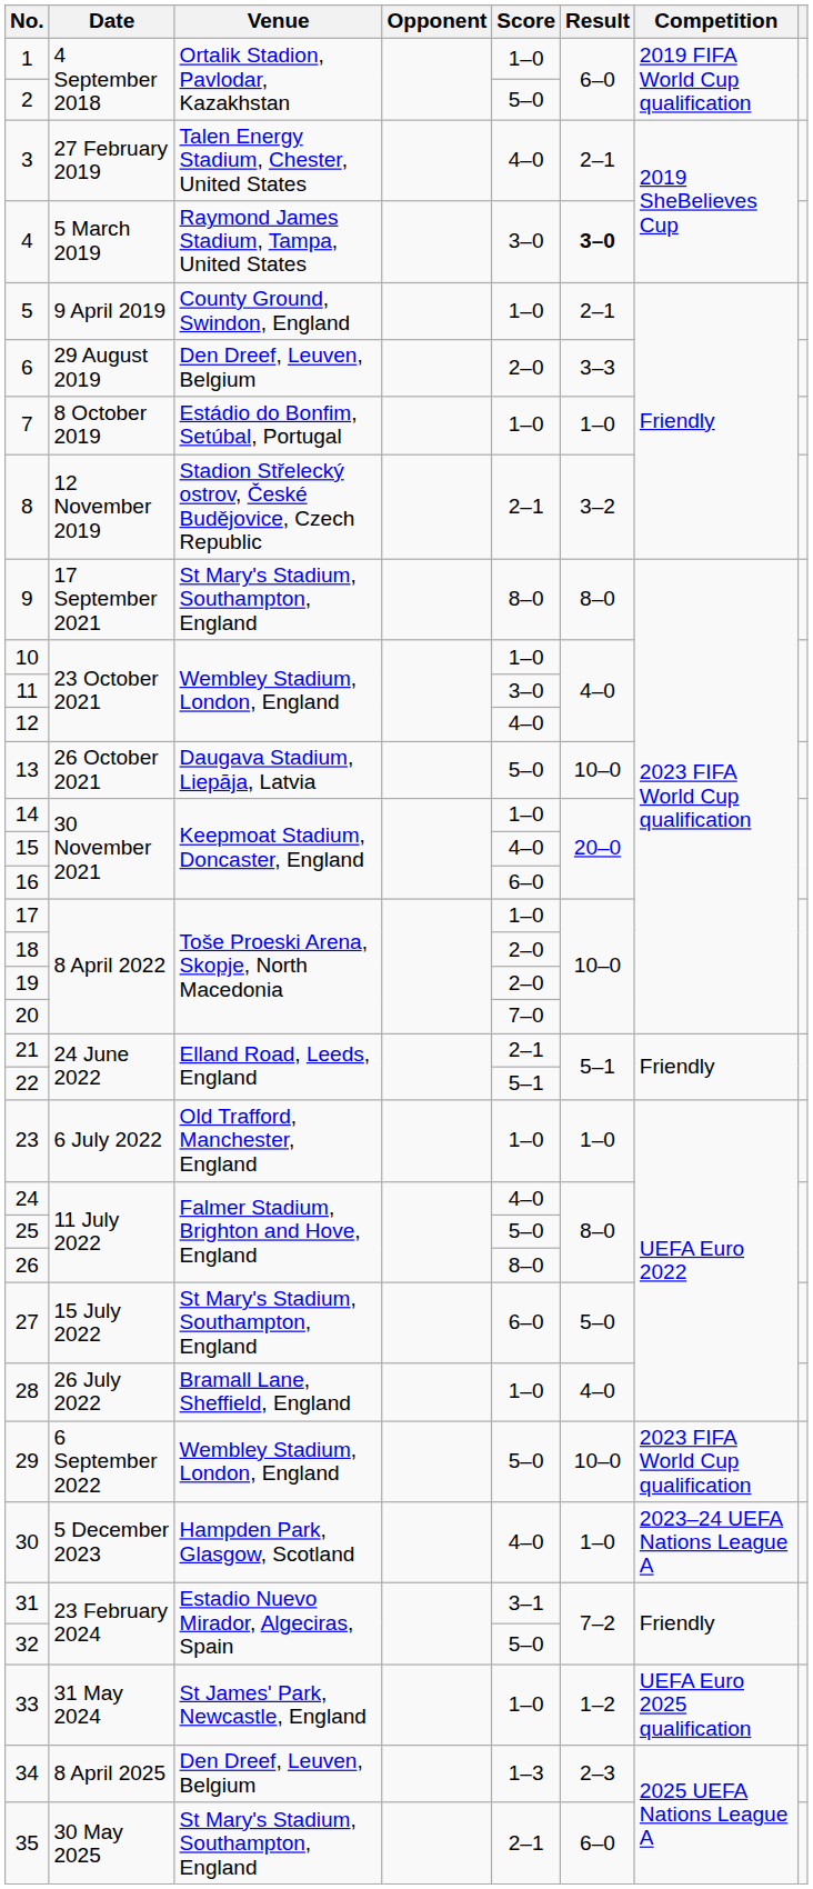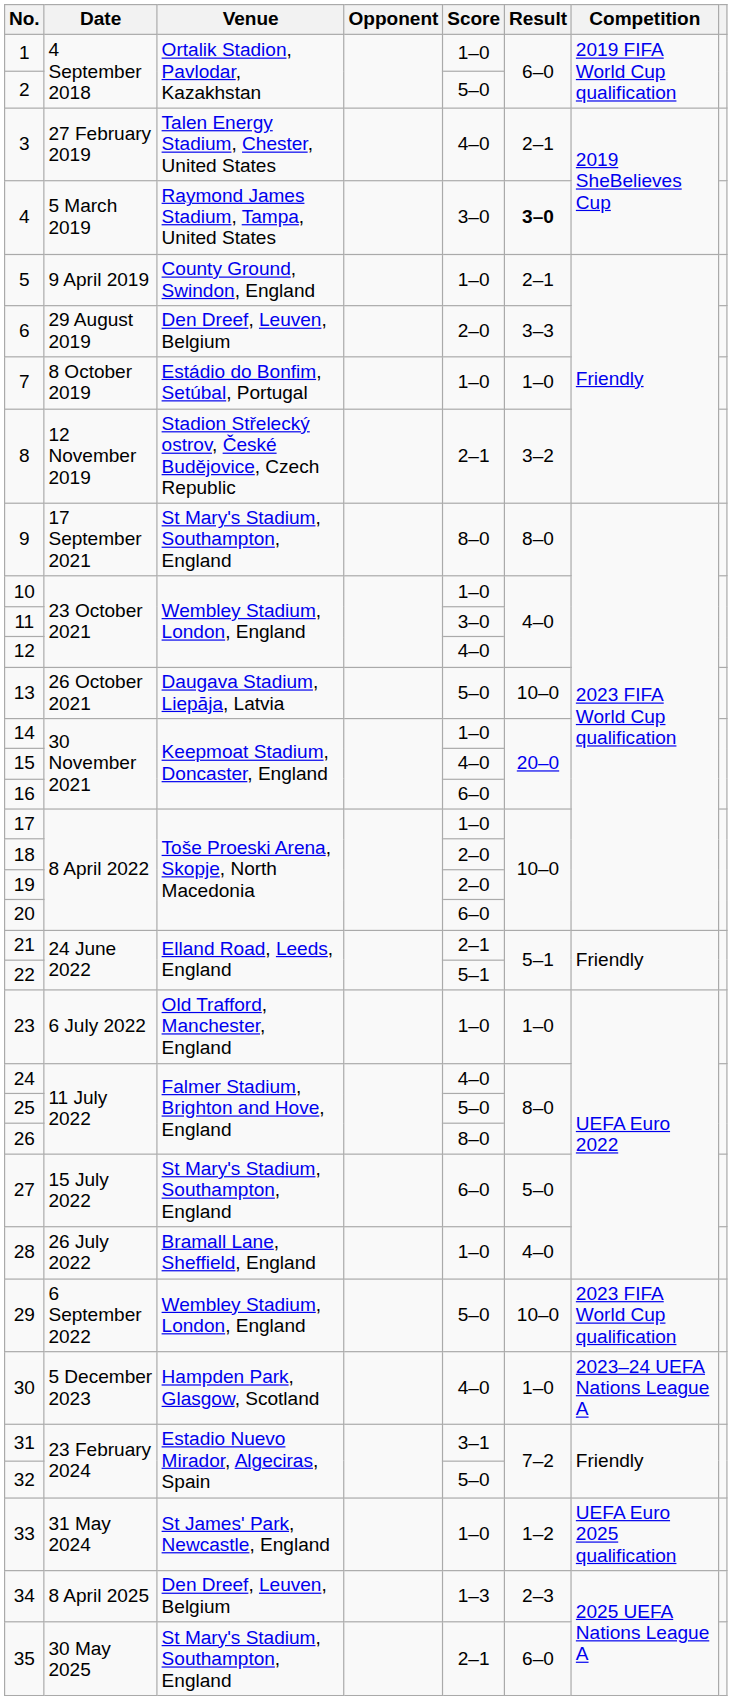 <table class="wikitable sortable">
 <tr>
 <th scope="col">No.</th>
 <th scope="col" data-sort-type="date">Date</th>
 <th scope="col">Venue</th>
 <th scope="col">Opponent</th>
 <th scope="col">Score</th>
 <th scope="col">Result</th>
 <th scope="col">Competition</th>
 <th scope="col" class="unsortable"></th>
 </tr>
 <tr>
 <td style="text-align:center;">1</td>
 <td rowspan="2">4 September 2018</td>
 <td rowspan="2"><a href='#'>Ortalik Stadion</a>, <a href='#'>Pavlodar</a>, Kazakhstan</td>
 <td rowspan="2"></td>
 <td style="text-align:center;">1–0</td>
 <td rowspan="2" style="text-align:center;">6–0</td>
 <td rowspan="2"><a href='#'>2019 FIFA World Cup qualification</a></td>
 <td rowspan="2" style="text-align:center;"></td>
 </tr>
 <tr style="text-align:center;">
 <td>2</td>
 <td style="text-align:center;">5–0</td>
 </tr>
 <tr>
 <td style="text-align:center;">3</td>
 <td>27 February 2019</td>
 <td><a href='#'>Talen Energy Stadium</a>, <a href='#'>Chester</a>, United States</td>
 <td></td>
 <td style="text-align:center;">4–0</td>
 <td style="text-align:center;">2–1</td>
 <td rowspan="2"><a href='#'>2019 SheBelieves Cup</a></td>
 <td style="text-align:center;"></td>
 </tr>
 <tr>
 <td style="text-align:center;">4</td>
 <td>5 March 2019</td>
 <td><a href='#'>Raymond James Stadium</a>, <a href='#'>Tampa</a>, United States</td>
 <td></td>
 <td align=center>3–0</td>
 <td style="text-align:center;"><strong>3–0</strong></td>
 <td style="text-align:center;"></td>
 </tr>
 <tr>
 <td style="text-align:center;">5</td>
 <td>9 April 2019</td>
 <td><a href='#'>County Ground</a>, <a href='#'>Swindon</a>, England</td>
 <td></td>
 <td align=center>1–0</td>
 <td style="text-align:center;">2–1</td>
 <td rowspan="4"><a href='#'>Friendly</a></td>
 <td style="text-align:center;"></td>
 </tr>
 <tr>
 <td style="text-align:center;">6</td>
 <td>29 August 2019</td>
 <td><a href='#'>Den Dreef</a>, <a href='#'>Leuven</a>, Belgium</td>
 <td></td>
 <td align=center>2–0</td>
 <td style="text-align:center;">3–3</td>
 <td style="text-align:center;"></td>
 </tr>
 <tr>
 <td style="text-align:center;">7</td>
 <td>8 October 2019</td>
 <td><a href='#'>Estádio do Bonfim</a>, <a href='#'>Setúbal</a>, Portugal</td>
 <td></td>
 <td align=center>1–0</td>
 <td style="text-align:center;">1–0</td>
 <td style="text-align:center;"></td>
 </tr>
 <tr>
 <td style="text-align:center;">8</td>
 <td>12 November 2019</td>
 <td><a href='#'>Stadion Střelecký ostrov</a>, <a href='#'>České Budějovice</a>, Czech Republic</td>
 <td></td>
 <td align=center>2–1</td>
 <td style="text-align:center;">3–2</td>
 <td style="text-align:center;"></td>
 </tr>
 <tr>
 <td style="text-align:center;">9</td>
 <td>17 September 2021</td>
 <td><a href='#'>St Mary's Stadium</a>, <a href='#'>Southampton</a>, England</td>
 <td></td>
 <td style="text-align:center;">8–0</td>
 <td style="text-align:center;">8–0</td>
 <td rowspan="12"><a href='#'>2023 FIFA World Cup qualification</a></td>
 <td style="text-align:center;"></td>
 </tr>
 <tr>
 <td style="text-align:center;">10</td>
 <td rowspan="3">23 October 2021</td>
 <td rowspan="3"><a href='#'>Wembley Stadium</a>, <a href='#'>London</a>, England</td>
 <td rowspan="3"></td>
 <td style="text-align:center;">1–0</td>
 <td rowspan="3" style="text-align:center;">4–0</td>
 <td rowspan="3" style="text-align:center;"></td>
 </tr>
 <tr>
 <td style="text-align:center;">11</td>
 <td style="text-align:center;">3–0</td>
 </tr>
 <tr>
 <td style="text-align:center;">12</td>
 <td style="text-align:center;">4–0</td>
 </tr>
 <tr>
 <td style="text-align:center;">13</td>
 <td>26 October 2021</td>
 <td><a href='#'>Daugava Stadium</a>, <a href='#'>Liepāja</a>, Latvia</td>
 <td></td>
 <td style="text-align:center;">5–0</td>
 <td style="text-align:center;">10–0</td>
 <td style="text-align:center;"></td>
 </tr>
 <tr>
 <td style="text-align:center;">14</td>
 <td rowspan="3">30 November 2021</td>
 <td rowspan="3"><a href='#'>Keepmoat Stadium</a>, <a href='#'>Doncaster</a>, England</td>
 <td rowspan="3"></td>
 <td style="text-align:center;">1–0</td>
 <td rowspan="3" style="text-align:center;"><a href='#'>20–0</a></td>
 <td rowspan="3" style="text-align:center;"></td>
 </tr>
 <tr>
 <td style="text-align:center;">15</td>
 <td style="text-align:center;">4–0</td>
 </tr>
 <tr>
 <td style="text-align:center;">16</td>
 <td style="text-align:center;">6–0</td>
 </tr>
 <tr>
 <td style="text-align:center;">17</td>
 <td rowspan="4">8 April 2022</td>
 <td rowspan="4"><a href='#'>Toše Proeski Arena</a>, <a href='#'>Skopje</a>, North Macedonia</td>
 <td rowspan="4"></td>
 <td style="text-align:center;">1–0</td>
 <td rowspan="4" style="text-align:center;">10–0</td>
 <td rowspan="4" style="text-align:center;"></td>
 </tr>
 <tr>
 <td style="text-align:center;">18</td>
 <td style="text-align:center;">2–0</td>
 </tr>
 <tr>
 <td style="text-align:center;">19</td>
 <td style="text-align:center;">2–0</td>
 </tr>
 <tr>
 <td style="text-align:center;">20</td>
-<td style="text-align:center;">7–0</td>
+<td style="text-align:center;">6–0</td>
 </tr>
 <tr>
 <td style="text-align:center;">21</td>
 <td rowspan="2">24 June 2022</td>
 <td rowspan="2"><a href='#'>Elland Road</a>, <a href='#'>Leeds</a>, England</td>
 <td rowspan="2"></td>
 <td style="text-align:center;">2–1</td>
 <td rowspan="2" style="text-align:center;">5–1</td>
 <td rowspan="2">Friendly</td>
 <td rowspan="2" style="text-align:center;"></td>
 </tr>
 <tr>
 <td style="text-align:center;">22</td>
 <td style="text-align:center;">5–1</td>
 </tr>
 <tr>
 <td style="text-align:center;">23</td>
 <td>6 July 2022</td>
 <td><a href='#'>Old Trafford</a>, <a href='#'>Manchester</a>, England</td>
 <td></td>
 <td style="text-align:center;">1–0</td>
 <td style="text-align:center;">1–0</td>
 <td rowspan="6"><a href='#'>UEFA Euro 2022</a></td>
 <td style="text-align:center;"></td>
 </tr>
 <tr>
 <td style="text-align:center;">24</td>
 <td rowspan="3">11 July 2022</td>
 <td rowspan="3"><a href='#'>Falmer Stadium</a>, <a href='#'>Brighton and Hove</a>, England</td>
 <td rowspan="3"></td>
 <td style="text-align:center;">4–0</td>
 <td rowspan="3" style="text-align:center;">8–0</td>
 <td rowspan="3" style="text-align:center;"></td>
 </tr>
 <tr>
 <td style="text-align:center;">25</td>
 <td style="text-align:center;">5–0</td>
 </tr>
 <tr>
 <td style="text-align:center;">26</td>
 <td style="text-align:center;">8–0</td>
 </tr>
 <tr>
 <td style="text-align:center;">27</td>
 <td>15 July 2022</td>
 <td><a href='#'>St Mary's Stadium</a>, <a href='#'>Southampton</a>, England</td>
 <td></td>
 <td style="text-align:center;">6–0</td>
 <td style="text-align:center;">5–0</td>
 <td style="text-align:center;"></td>
 </tr>
 <tr>
 <td style="text-align:center;">28</td>
 <td>26 July 2022</td>
 <td><a href='#'>Bramall Lane</a>, <a href='#'>Sheffield</a>, England</td>
 <td></td>
 <td style="text-align:center;">1–0</td>
 <td style="text-align:center;">4–0</td>
 <td style="text-align:center;"></td>
 </tr>
 <tr>
 <td style="text-align:center;">29</td>
 <td>6 September 2022</td>
 <td><a href='#'>Wembley Stadium</a>, <a href='#'>London</a>, England</td>
 <td></td>
 <td style="text-align:center;">5–0</td>
 <td style="text-align:center;">10–0</td>
 <td><a href='#'>2023 FIFA World Cup qualification</a></td>
 <td style="text-align:center;"></td>
 </tr>
 <tr>
 <td style="text-align:center;">30</td>
 <td>5 December 2023</td>
 <td><a href='#'>Hampden Park</a>, <a href='#'>Glasgow</a>, Scotland</td>
 <td></td>
 <td style="text-align:center;">4–0</td>
 <td style="text-align:center;">1–0</td>
 <td><a href='#'>2023–24 UEFA Nations League A</a></td>
 <td style="text-align:center;"></td>
 </tr>
 <tr>
 <td style="text-align:center;">31</td>
 <td rowspan="2">23 February 2024</td>
 <td rowspan="2"><a href='#'>Estadio Nuevo Mirador</a>, <a href='#'>Algeciras</a>, Spain</td>
 <td rowspan="2"></td>
 <td style="text-align:center;">3–1</td>
 <td style="text-align:center;" rowspan="2">7–2</td>
 <td rowspan="2">Friendly</td>
 <td style="text-align:center;" rowspan="2"></td>
 </tr>
 <tr>
 <td style="text-align:center;">32</td>
 <td style="text-align:center;">5–0</td>
 </tr>
 <tr>
 <td style="text-align:center;">33</td>
 <td>31 May 2024</td>
 <td><a href='#'>St James' Park</a>, <a href='#'>Newcastle</a>, England</td>
 <td></td>
 <td style="text-align:center;">1–0</td>
 <td style="text-align:center;">1–2</td>
 <td><a href='#'>UEFA Euro 2025 qualification</a></td>
 <td style="text-align:center;"></td>
 </tr>
 <tr>
 <td style="text-align:center;">34</td>
 <td>8 April 2025</td>
 <td><a href='#'>Den Dreef</a>, <a href='#'>Leuven</a>, Belgium</td>
 <td></td>
 <td style="text-align:center;">1–3</td>
 <td style="text-align:center;">2–3</td>
 <td rowspan="2"><a href='#'>2025 UEFA Nations League A</a></td>
 <td style="text-align:center;"></td>
 </tr>
 <tr>
 <td style="text-align:center;">35</td>
 <td>30 May 2025</td>
 <td><a href='#'>St Mary's Stadium</a>, <a href='#'>Southampton</a>, England</td>
 <td></td>
 <td align=center>2–1</td>
 <td style="text-align:center;">6–0</td>
 <td style="text-align:center;"></td>
 </tr>
 </table>
